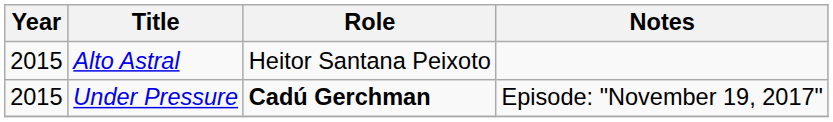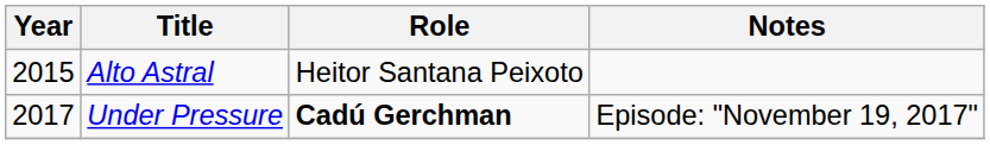 <table class="wikitable sortable">
 <tr>
 <th>Year</th>
 <th>Title</th>
 <th>Role</th>
 <th>Notes</th>
 </tr>
 <tr>
 <td>2015</td>
 <td><em><a href='#'>Alto Astral</a></em></td>
 <td>Heitor Santana Peixoto</td>
 <td></td>
 </tr>
 <tr>
-<td>2015</td>
+<td>2017</td>
 <td><em><a href='#'>Under Pressure</a></em></td>
 <td><strong>Cadú Gerchman</strong></td>
 <td>Episode: "November 19, 2017"</td>
 </tr>
 <tr>
 </tr>
 </table>
